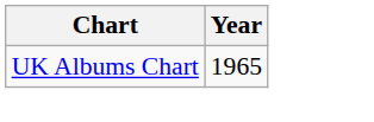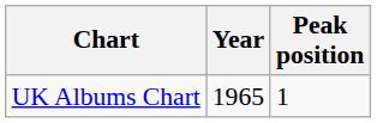 <table class="wikitable sortable">
 <tr>
 <th>Chart</th>
 <th>Year</th>
+<th>Peak<br>position</th>
 </tr>
 <tr>
 <td align="left"><a href='#'>UK Albums Chart</a></td>
 <td align="left">1965</td>
+<td align="left">1</td>
 </tr>
 </table>
